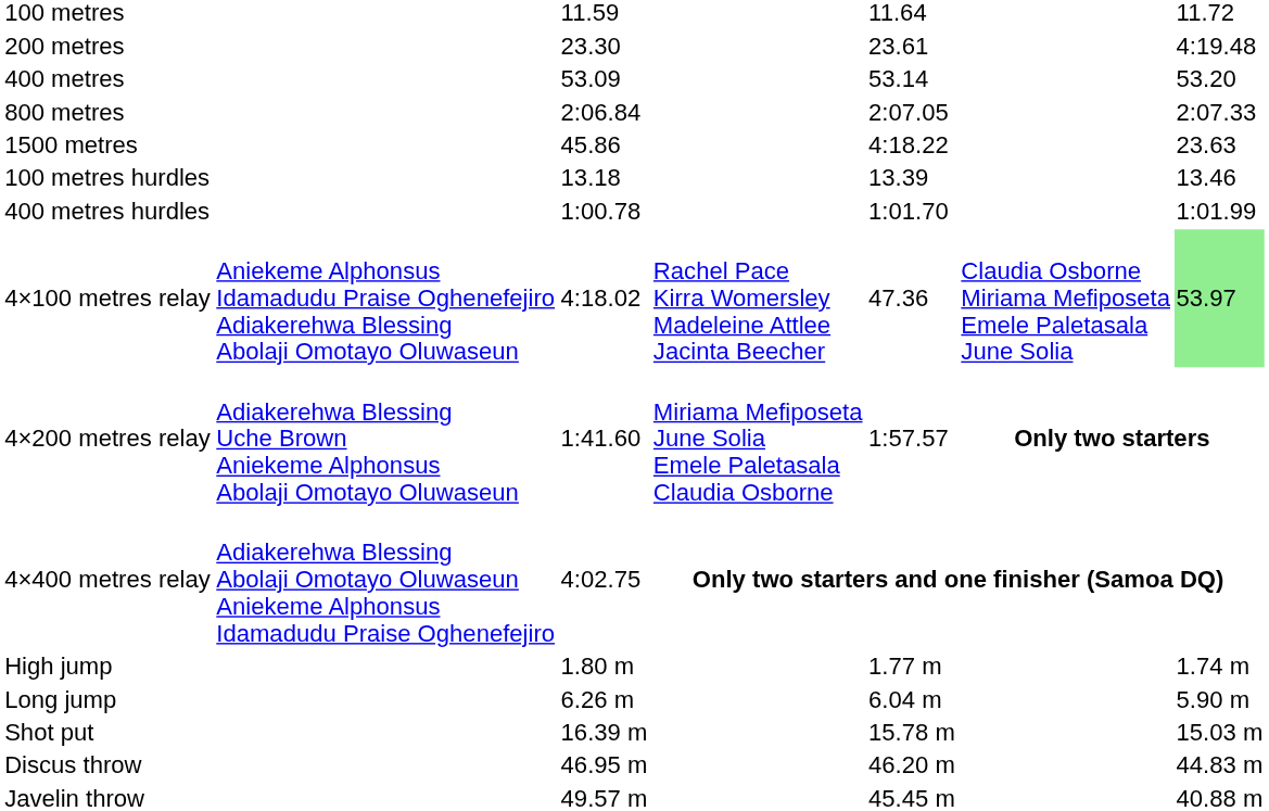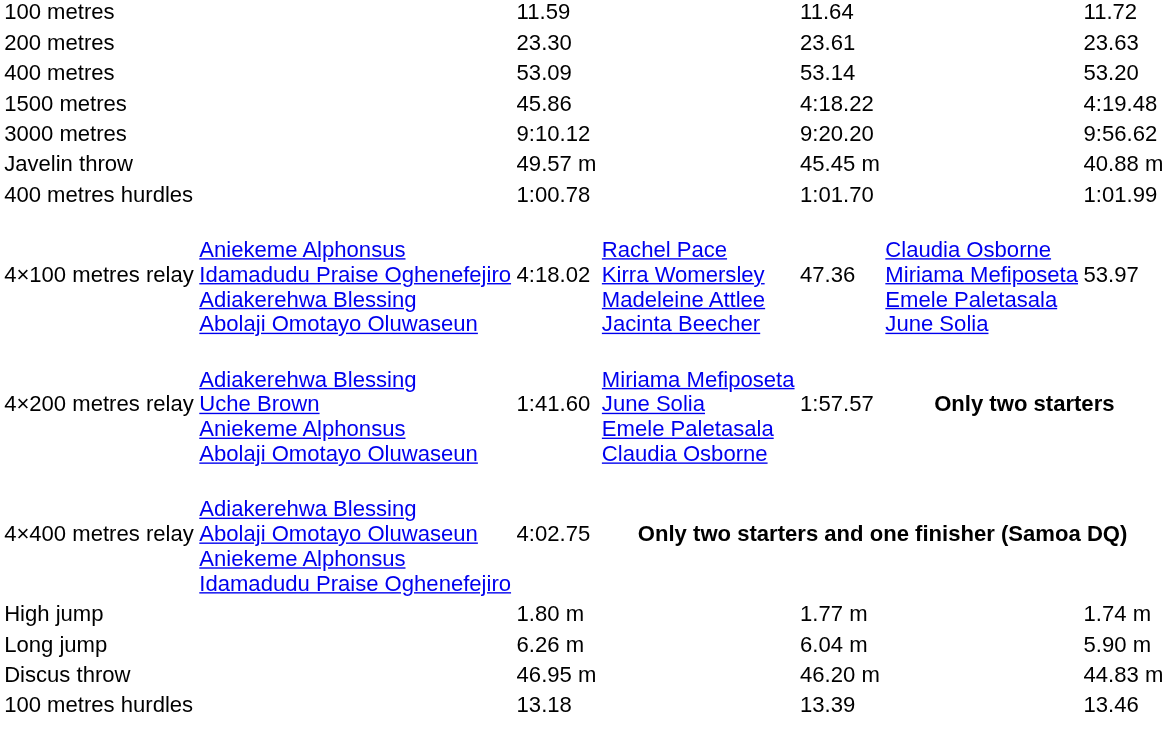 <table>
 <tr>
 <td>100 metres</td>
 <td></td>
 <td>11.59</td>
 <td></td>
 <td>11.64</td>
 <td></td>
 <td>11.72</td>
 </tr>
 <tr>
 <td>200 metres</td>
 <td></td>
 <td>23.30 </td>
 <td></td>
 <td>23.61 </td>
 <td></td>
-<td>4:19.48</td>
+<td>23.63 </td>
 </tr>
 <tr>
 <td>400 metres</td>
 <td></td>
 <td>53.09</td>
 <td></td>
 <td>53.14</td>
 <td></td>
 <td>53.20</td>
 </tr>
 <tr>
-<td>800 metres</td>
-<td></td>
-<td>2:06.84</td>
-<td></td>
-<td>2:07.05</td>
-<td></td>
-<td>2:07.33</td>
-</tr>
-<tr>
 <td>1500 metres</td>
 <td></td>
 <td>45.86</td>
 <td></td>
 <td>4:18.22</td>
 <td></td>
-<td>23.63 </td>
+<td>4:19.48</td>
 </tr>
 <tr>
-<td>100 metres hurdles</td>
+<td>3000 metres</td>
 <td></td>
-<td>13.18 </td>
+<td>9:10.12</td>
 <td></td>
-<td>13.39</td>
+<td>9:20.20</td>
 <td></td>
-<td>13.46</td>
+<td>9:56.62</td>
+</tr>
+<tr>
+<td>Javelin throw</td>
+<td></td>
+<td>49.57 m</td>
+<td></td>
+<td>45.45 m</td>
+<td></td>
+<td>40.88 m</td>
 </tr>
 <tr>
 <td>400 metres hurdles</td>
 <td></td>
 <td>1:00.78</td>
 <td></td>
 <td>1:01.70</td>
 <td></td>
 <td>1:01.99</td>
 </tr>
 <tr>
 <td>4×100 metres relay</td>
 <td><br><a href='#'>Aniekeme Alphonsus</a><br><a href='#'>Idamadudu Praise Oghenefejiro</a><br><a href='#'>Adiakerehwa Blessing</a><br><a href='#'>Abolaji Omotayo Oluwaseun</a></td>
 <td>4:18.02 </td>
 <td><br><a href='#'>Rachel Pace</a><br><a href='#'>Kirra Womersley</a><br><a href='#'>Madeleine Attlee</a><br><a href='#'>Jacinta Beecher</a></td>
 <td>47.36</td>
 <td><br><a href='#'>Claudia Osborne</a><br><a href='#'>Miriama Mefiposeta</a><br><a href='#'>Emele Paletasala</a><br><a href='#'>June Solia</a></td>
-<td style="background: lightgreen;">53.97</td>
+<td>53.97</td>
 </tr>
 <tr>
 <td>4×200 metres relay</td>
 <td><br><a href='#'>Adiakerehwa Blessing</a><br><a href='#'>Uche Brown</a><br><a href='#'>Aniekeme Alphonsus</a><br><a href='#'>Abolaji Omotayo Oluwaseun</a></td>
 <td>1:41.60</td>
 <td><br><a href='#'>Miriama Mefiposeta</a><br><a href='#'>June Solia</a><br><a href='#'>Emele Paletasala</a><br><a href='#'>Claudia Osborne</a></td>
 <td>1:57.57</td>
 <th colspan=2>Only two starters</th>
 </tr>
 <tr>
 <td>4×400 metres relay</td>
 <td><br><a href='#'>Adiakerehwa Blessing</a><br><a href='#'>Abolaji Omotayo Oluwaseun</a><br><a href='#'>Aniekeme Alphonsus</a><br><a href='#'>Idamadudu Praise Oghenefejiro</a></td>
 <td>4:02.75</td>
 <th colspan=4>Only two starters and one finisher (Samoa DQ)</th>
 </tr>
 <tr>
 <td>High jump</td>
 <td></td>
 <td>1.80 m</td>
 <td></td>
 <td>1.77 m</td>
 <td></td>
 <td>1.74 m</td>
 </tr>
 <tr>
 <td>Long jump</td>
 <td></td>
 <td>6.26 m </td>
 <td></td>
 <td>6.04 m </td>
 <td></td>
 <td>5.90 m </td>
 </tr>
 <tr>
-<td>Shot put</td>
-<td></td>
-<td>16.39 m </td>
-<td></td>
-<td>15.78 m</td>
-<td></td>
-<td>15.03 m</td>
-</tr>
-<tr>
 <td>Discus throw</td>
 <td></td>
 <td>46.95 m</td>
 <td></td>
 <td>46.20 m</td>
 <td></td>
 <td>44.83 m</td>
 </tr>
 <tr>
-<td>Javelin throw</td>
+<td>100 metres hurdles</td>
 <td></td>
-<td>49.57 m</td>
+<td>13.18 </td>
 <td></td>
-<td>45.45 m</td>
+<td>13.39</td>
 <td></td>
-<td>40.88 m</td>
+<td>13.46</td>
 </tr>
 </table>
